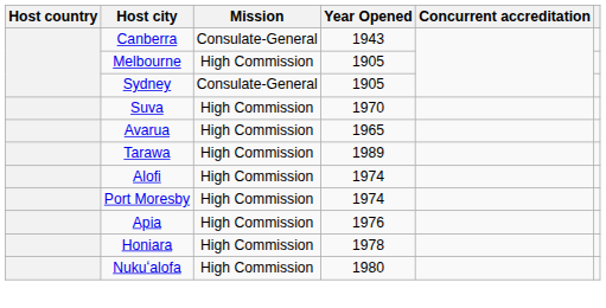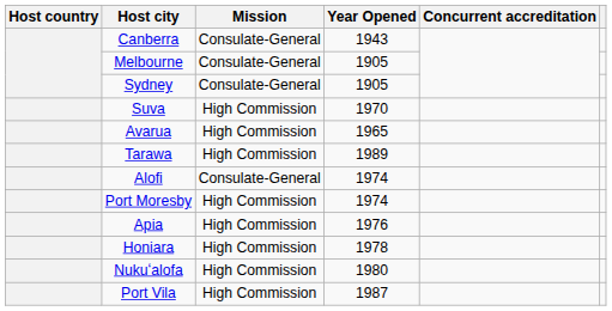 <table class="wikitable plainrowheaders" style="text-align:center;">
 <tr>
 <th scope="col">Host country</th>
 <th scope="col">Host city</th>
 <th scope="col">Mission</th>
 <th scope="col">Year Opened</th>
 <th scope="col">Concurrent accreditation</th>
 <th scope="col"></th>
 </tr>
 <tr>
 <th scope="row" rowspan="3"></th>
 <td><a href='#'>Canberra</a></td>
 <td>Consulate-General</td>
 <td>1943</td>
 <td rowspan="3"></td>
 <td></td>
 </tr>
 <tr>
 <td><a href='#'>Melbourne</a></td>
-<td>High Commission</td>
+<td>Consulate-General</td>
 <td>1905</td>
 <td></td>
 </tr>
 <tr>
 <td><a href='#'>Sydney</a></td>
 <td>Consulate-General</td>
 <td>1905</td>
 <td></td>
 </tr>
 <tr>
 <th scope="row"></th>
 <td><a href='#'>Suva</a></td>
 <td>High Commission</td>
 <td>1970</td>
 <td></td>
 <td></td>
 </tr>
 <tr>
 <th scope="row"></th>
 <td><a href='#'>Avarua</a></td>
 <td>High Commission</td>
 <td>1965</td>
 <td></td>
 <td></td>
 </tr>
 <tr>
 <th scope="row"></th>
 <td><a href='#'>Tarawa</a></td>
 <td>High Commission</td>
 <td>1989</td>
 <td></td>
 <td></td>
 </tr>
 <tr>
 <th scope="row"></th>
 <td><a href='#'>Alofi</a></td>
-<td>High Commission</td>
+<td>Consulate-General</td>
 <td>1974</td>
 <td></td>
 <td></td>
 </tr>
 <tr>
 <th scope="row"></th>
 <td><a href='#'>Port Moresby</a></td>
 <td>High Commission</td>
 <td>1974</td>
 <td></td>
 <td></td>
 </tr>
 <tr>
 <th scope="row"></th>
 <td><a href='#'>Apia</a></td>
 <td>High Commission</td>
 <td>1976</td>
 <td></td>
 <td></td>
 </tr>
 <tr>
 <th scope="row"></th>
 <td><a href='#'>Honiara</a></td>
 <td>High Commission</td>
 <td>1978</td>
 <td></td>
 <td></td>
 </tr>
 <tr>
 <th scope="row"></th>
 <td><a href='#'>Nukuʻalofa</a></td>
 <td>High Commission</td>
 <td>1980</td>
 <td></td>
 <td></td>
 </tr>
+<tr>
+<th scope="row"></th>
+<td><a href='#'>Port Vila</a></td>
+<td>High Commission</td>
+<td>1987</td>
+<td></td>
+<td></td>
+</tr>
 </table>
